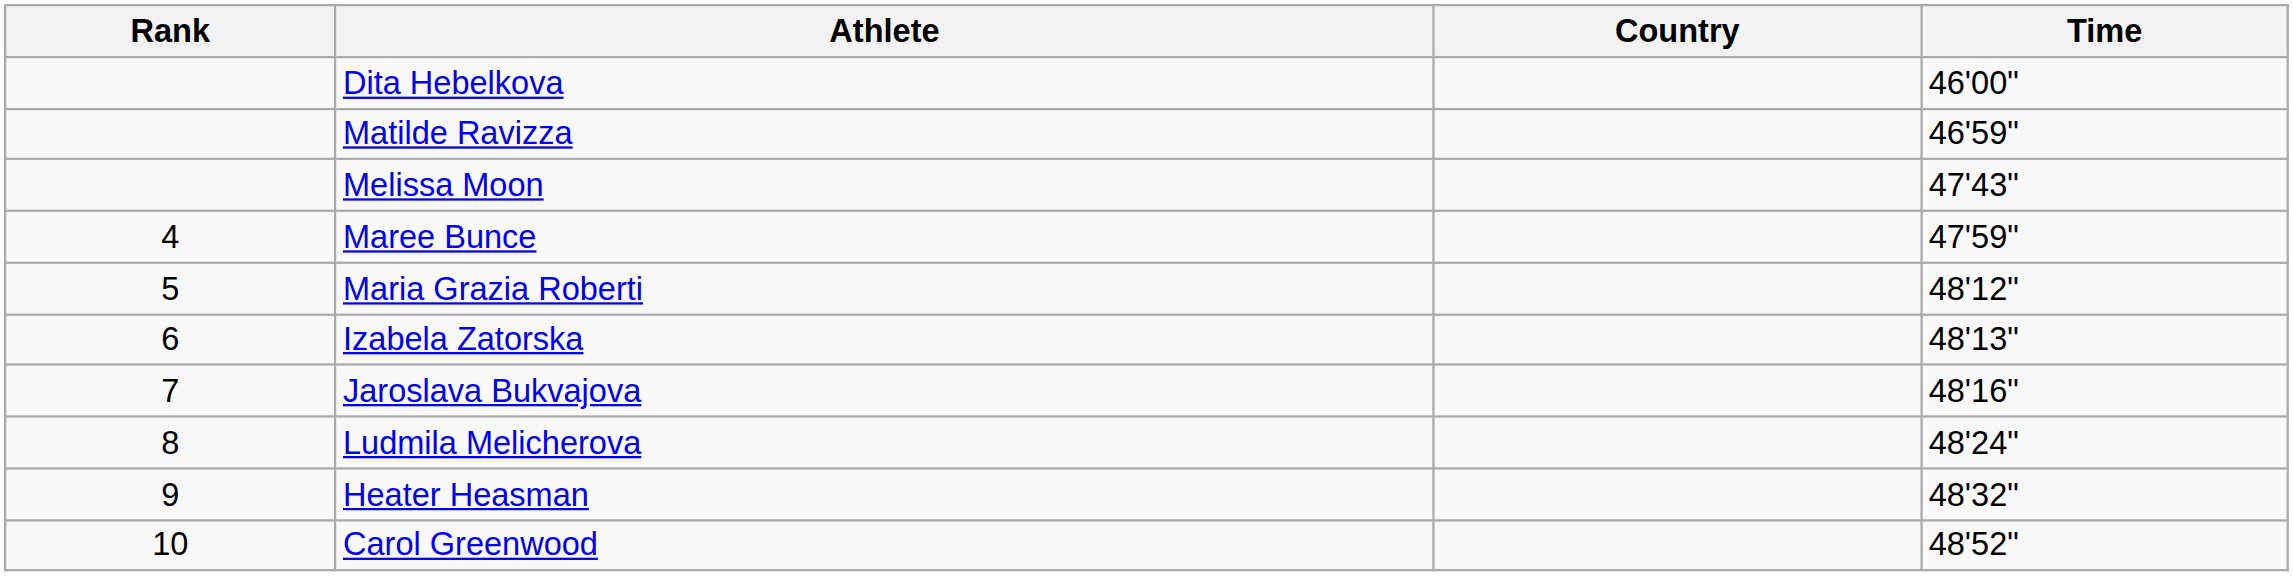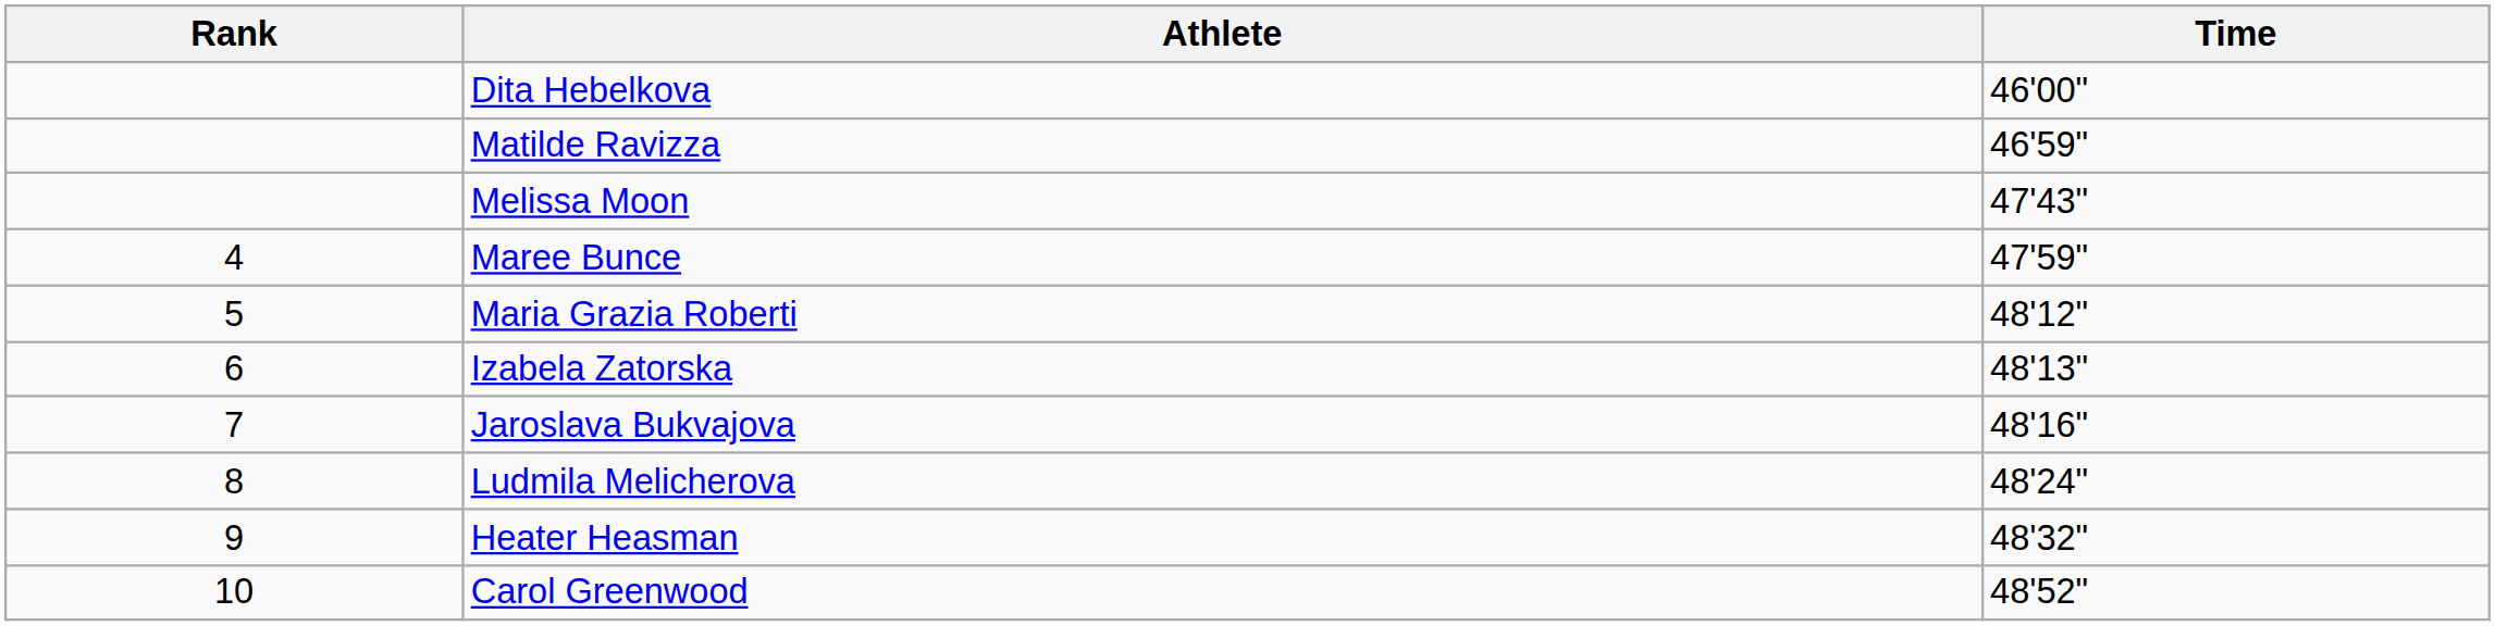 <table class="wikitable" width=80% style="font-size:90%; text-align:left;">
 <tr>
 <th>Rank</th>
 <th>Athlete</th>
-<th>Country</th>
 <th>Time</th>
 </tr>
 <tr>
 <td align=center></td>
 <td><a href='#'>Dita Hebelkova</a></td>
-<td></td>
 <td>46'00"</td>
 </tr>
 <tr>
 <td align=center></td>
 <td><a href='#'>Matilde Ravizza</a></td>
-<td></td>
 <td>46'59"</td>
 </tr>
 <tr>
 <td align=center></td>
 <td><a href='#'>Melissa Moon</a></td>
-<td></td>
 <td>47'43"</td>
 </tr>
 <tr>
 <td align=center>4</td>
 <td><a href='#'>Maree Bunce</a></td>
-<td></td>
 <td>47'59"</td>
 </tr>
 <tr>
 <td align=center>5</td>
 <td><a href='#'>Maria Grazia Roberti</a></td>
-<td></td>
 <td>48'12"</td>
 </tr>
 <tr>
 <td align=center>6</td>
 <td><a href='#'>Izabela Zatorska</a></td>
-<td></td>
 <td>48'13"</td>
 </tr>
 <tr>
 <td align=center>7</td>
 <td><a href='#'>Jaroslava Bukvajova</a></td>
-<td></td>
 <td>48'16"</td>
 </tr>
 <tr>
 <td align=center>8</td>
 <td><a href='#'>Ludmila Melicherova</a></td>
-<td></td>
 <td>48'24"</td>
 </tr>
 <tr>
 <td align=center>9</td>
 <td><a href='#'>Heater Heasman</a></td>
-<td></td>
 <td>48'32"</td>
 </tr>
 <tr>
 <td align=center>10</td>
 <td><a href='#'>Carol Greenwood</a></td>
-<td></td>
 <td>48'52"</td>
 </tr>
 </table>
